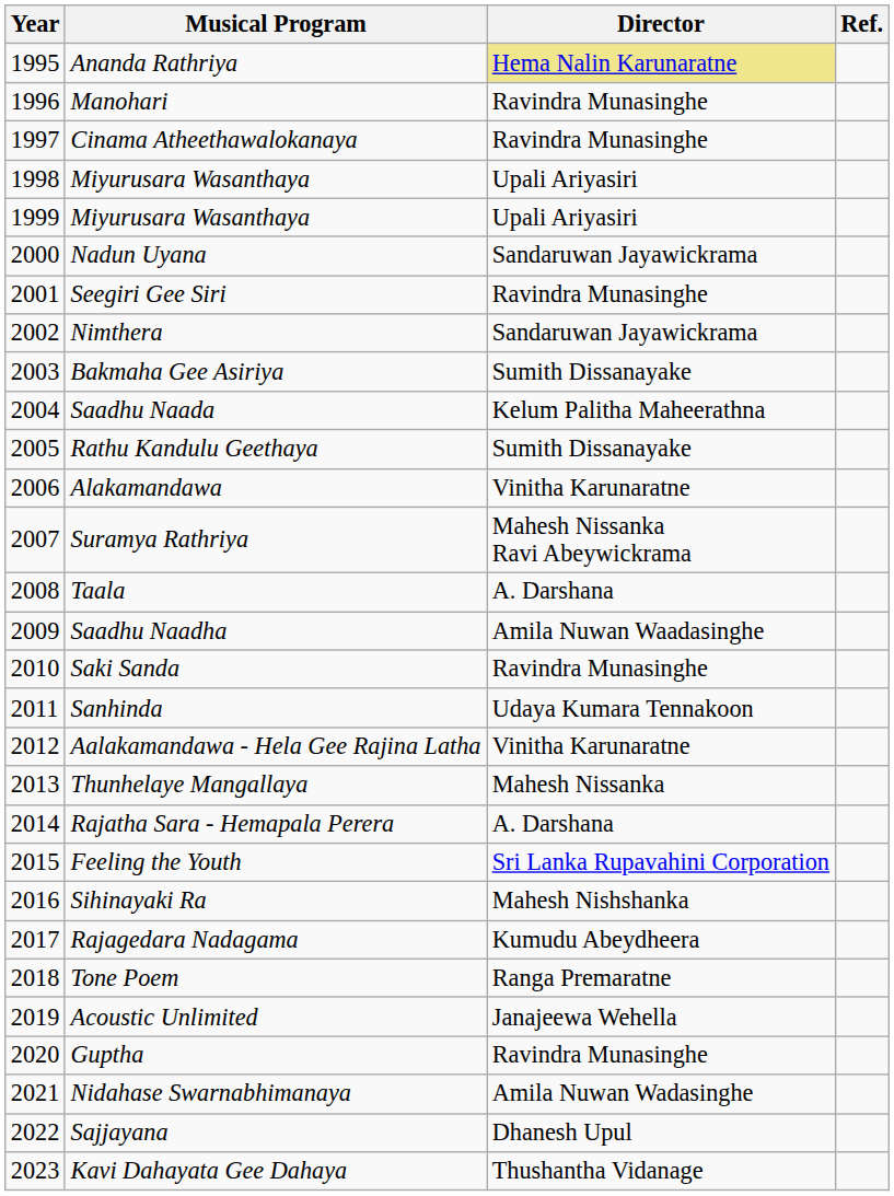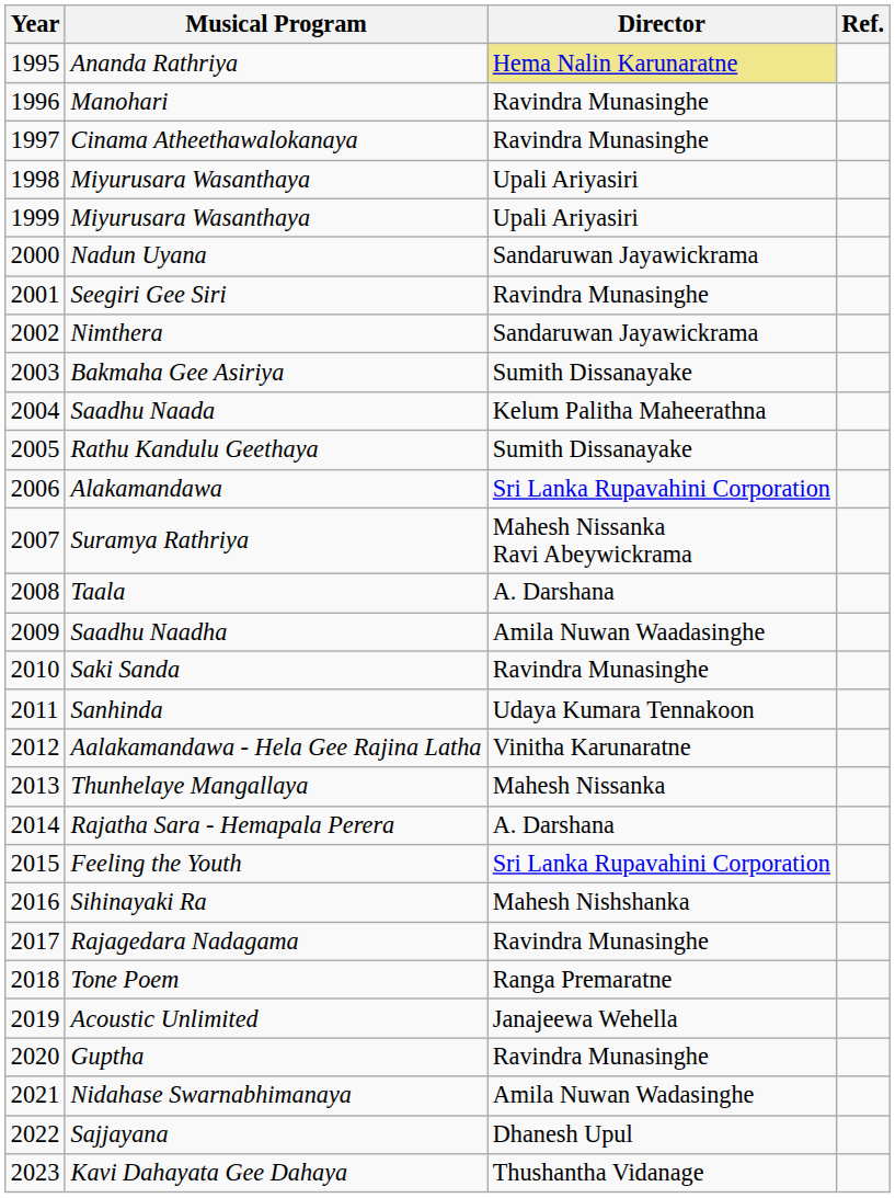 <table class="wikitable">
 <tr>
 <th>Year</th>
 <th>Musical Program</th>
 <th>Director</th>
 <th>Ref.</th>
 </tr>
 <tr>
 <td>1995</td>
 <td><em>Ananda Rathriya</em></td>
 <td style="background: khaki;"><a href='#'>Hema Nalin Karunaratne</a></td>
 <td></td>
 </tr>
 <tr>
 <td>1996</td>
 <td><em>Manohari</em></td>
 <td>Ravindra Munasinghe</td>
 <td></td>
 </tr>
 <tr>
 <td>1997</td>
 <td><em>Cinama Atheethawalokanaya</em></td>
 <td>Ravindra Munasinghe</td>
 <td></td>
 </tr>
 <tr>
 <td>1998</td>
 <td><em>Miyurusara Wasanthaya</em></td>
 <td>Upali Ariyasiri</td>
 <td></td>
 </tr>
 <tr>
 <td>1999</td>
 <td><em>Miyurusara Wasanthaya</em></td>
 <td>Upali Ariyasiri</td>
 <td></td>
 </tr>
 <tr>
 <td>2000</td>
 <td><em>Nadun Uyana</em></td>
 <td>Sandaruwan Jayawickrama</td>
 <td></td>
 </tr>
 <tr>
 <td>2001</td>
 <td><em>Seegiri Gee Siri</em></td>
 <td>Ravindra Munasinghe</td>
 <td></td>
 </tr>
 <tr>
 <td>2002</td>
 <td><em>Nimthera</em></td>
 <td>Sandaruwan Jayawickrama</td>
 <td></td>
 </tr>
 <tr>
 <td>2003</td>
 <td><em>Bakmaha Gee Asiriya</em></td>
 <td>Sumith Dissanayake</td>
 <td></td>
 </tr>
 <tr>
 <td>2004</td>
 <td><em>Saadhu Naada</em></td>
 <td>Kelum Palitha Maheerathna</td>
 <td></td>
 </tr>
 <tr>
 <td>2005</td>
 <td><em>Rathu Kandulu Geethaya</em></td>
 <td>Sumith Dissanayake</td>
 <td></td>
 </tr>
 <tr>
 <td>2006</td>
 <td><em>Alakamandawa</em></td>
-<td>Vinitha Karunaratne</td>
+<td><a href='#'>Sri Lanka Rupavahini Corporation</a></td>
 <td></td>
 </tr>
 <tr>
 <td>2007</td>
 <td><em>Suramya Rathriya</em></td>
 <td>Mahesh Nissanka <br> Ravi Abeywickrama</td>
 <td></td>
 </tr>
 <tr>
 <td>2008</td>
 <td><em>Taala</em></td>
 <td>A. Darshana</td>
 <td></td>
 </tr>
 <tr>
 <td>2009</td>
 <td><em>Saadhu Naadha</em></td>
 <td>Amila Nuwan Waadasinghe</td>
 <td></td>
 </tr>
 <tr>
 <td>2010</td>
 <td><em>Saki Sanda</em></td>
 <td>Ravindra Munasinghe</td>
 <td></td>
 </tr>
 <tr>
 <td>2011</td>
 <td><em>Sanhinda</em></td>
 <td>Udaya Kumara Tennakoon</td>
 <td></td>
 </tr>
 <tr>
 <td>2012</td>
 <td><em>Aalakamandawa - Hela Gee Rajina Latha</em></td>
 <td>Vinitha Karunaratne</td>
 <td></td>
 </tr>
 <tr>
 <td>2013</td>
 <td><em>Thunhelaye Mangallaya</em></td>
 <td>Mahesh Nissanka</td>
 <td></td>
 </tr>
 <tr>
 <td>2014</td>
 <td><em>Rajatha Sara - Hemapala Perera</em></td>
 <td>A. Darshana</td>
 <td></td>
 </tr>
 <tr>
 <td>2015</td>
 <td><em>Feeling the Youth</em></td>
 <td><a href='#'>Sri Lanka Rupavahini Corporation</a></td>
 <td></td>
 </tr>
 <tr>
 <td>2016</td>
 <td><em>Sihinayaki Ra</em></td>
 <td>Mahesh Nishshanka</td>
 <td></td>
 </tr>
 <tr>
 <td>2017</td>
 <td><em>Rajagedara Nadagama</em></td>
-<td>Kumudu Abeydheera</td>
+<td>Ravindra Munasinghe</td>
 <td></td>
 </tr>
 <tr>
 <td>2018</td>
 <td><em>Tone Poem</em></td>
 <td>Ranga Premaratne</td>
 <td></td>
 </tr>
 <tr>
 <td>2019</td>
 <td><em>Acoustic Unlimited</em></td>
 <td>Janajeewa Wehella</td>
 <td></td>
 </tr>
 <tr>
 <td>2020</td>
 <td><em>Guptha</em></td>
 <td>Ravindra Munasinghe</td>
 <td></td>
 </tr>
 <tr>
 <td>2021</td>
 <td><em>Nidahase Swarnabhimanaya</em></td>
 <td>Amila Nuwan Wadasinghe</td>
 <td></td>
 </tr>
 <tr>
 <td>2022</td>
 <td><em>Sajjayana</em></td>
 <td>Dhanesh Upul</td>
 <td></td>
 </tr>
 <tr>
 <td>2023</td>
 <td><em>Kavi Dahayata Gee Dahaya</em></td>
 <td>Thushantha Vidanage</td>
 <td></td>
 </tr>
 </table>
